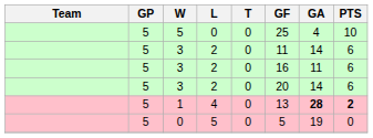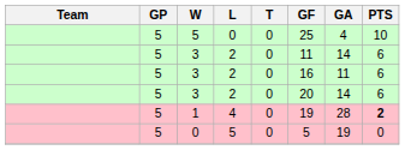 <table class="wikitable" style="text-align:center;">
 <tr>
 <th width=165>Team</th>
 <th width=40>GP</th>
 <th width=40>W</th>
 <th width=40>L</th>
 <th width=40>T</th>
 <th width=40>GF</th>
 <th width=40>GA</th>
 <th width=40>PTS</th>
 </tr>
 <tr style="background:#ccffcc">
 <td style="text-align:left;"></td>
 <td>5</td>
 <td>5</td>
 <td>0</td>
 <td>0</td>
 <td>25</td>
 <td>4</td>
 <td>10</td>
 </tr>
 <tr style="background:#ccffcc">
 <td style="text-align:left;"></td>
 <td>5</td>
 <td>3</td>
 <td>2</td>
 <td>0</td>
 <td>11</td>
 <td>14</td>
 <td>6</td>
 </tr>
 <tr style="background:#ccffcc">
 <td style="text-align:left;"></td>
 <td>5</td>
 <td>3</td>
 <td>2</td>
 <td>0</td>
 <td>16</td>
 <td>11</td>
 <td>6</td>
 </tr>
 <tr style="background:#ccffcc">
 <td style="text-align:left;"></td>
 <td>5</td>
 <td>3</td>
 <td>2</td>
 <td>0</td>
 <td>20</td>
 <td>14</td>
 <td>6</td>
 </tr>
 <tr style="background:pink">
 <td style="text-align:left;"></td>
 <td>5</td>
 <td>1</td>
 <td>4</td>
 <td>0</td>
-<td>13</td>
-<td><strong>28</strong></td>
+<td>19</td>
+<td>28</td>
 <td><strong>2</strong></td>
 </tr>
 <tr style="background:pink">
 <td style="text-align:left;"></td>
 <td>5</td>
 <td>0</td>
 <td>5</td>
 <td>0</td>
 <td>5</td>
 <td>19</td>
 <td>0</td>
 </tr>
 <tr>
 </tr>
 </table>
